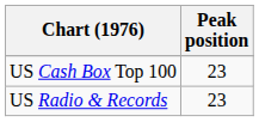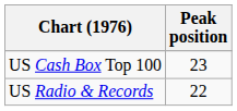 <table class="wikitable sortable">
 <tr>
 <th>Chart (1976)</th>
 <th>Peak<br>position</th>
 </tr>
 <tr>
 </tr>
 <tr>
 </tr>
 <tr>
 </tr>
 <tr>
 </tr>
 <tr>
 <td align="left">US <em><a href='#'>Cash Box</a></em> Top 100</td>
 <td style="text-align:center;">23</td>
 </tr>
 <tr>
 <td>US <em><a href='#'>Radio & Records</a></em></td>
-<td style="text-align:center;">23</td>
+<td style="text-align:center;">22</td>
 </tr>
 </table>
